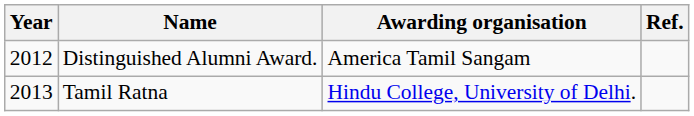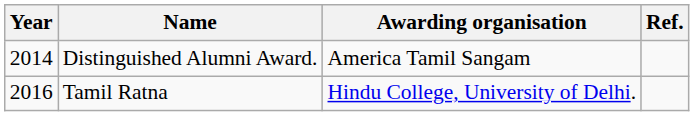 <table class="wikitable" style="font-size:90%;">
 <tr>
 <th>Year</th>
 <th>Name</th>
 <th>Awarding organisation</th>
 <th>Ref.</th>
 </tr>
 <tr>
-<td>2012</td>
+<td>2014</td>
 <td>Distinguished Alumni Award.</td>
 <td>America Tamil Sangam</td>
 <td></td>
 </tr>
 <tr>
-<td>2013</td>
+<td>2016</td>
 <td>Tamil Ratna</td>
 <td><a href='#'>Hindu College, University of Delhi</a>.</td>
 <td></td>
 </tr>
 </table>
